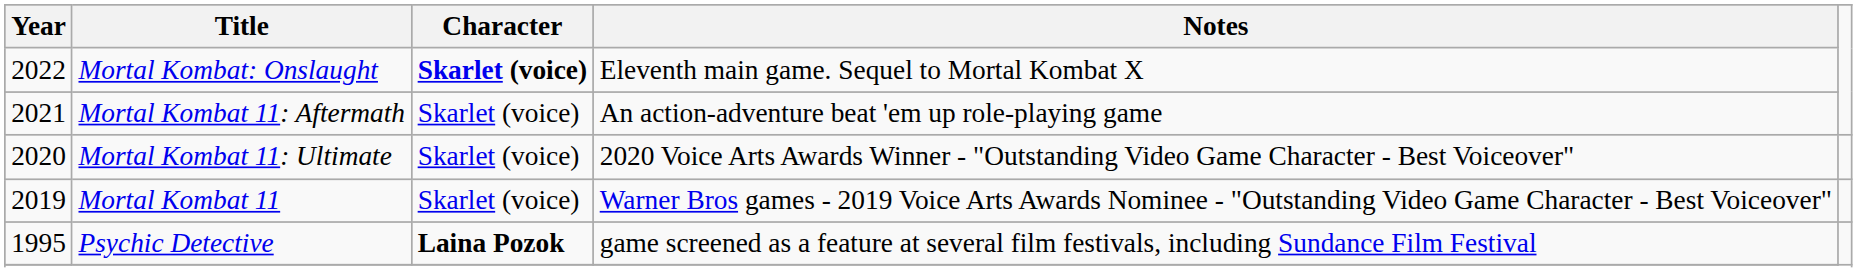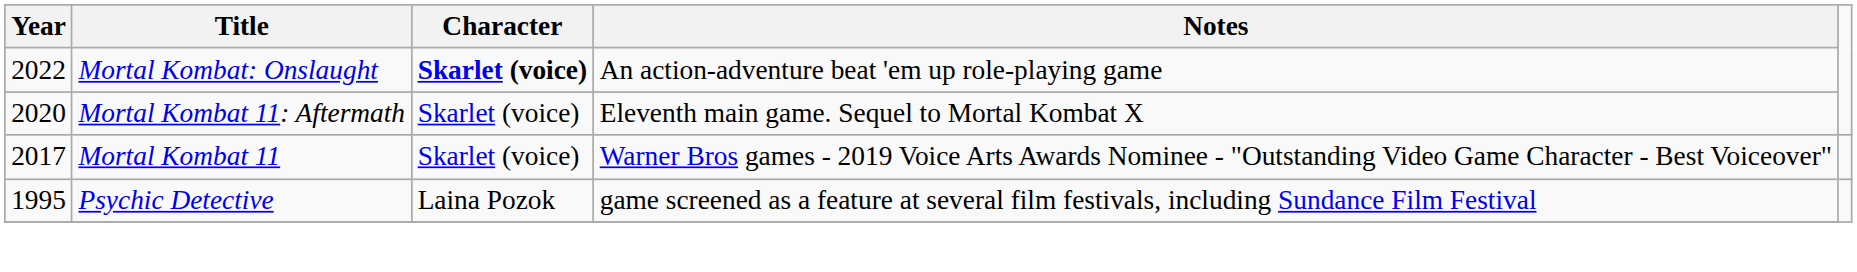 <table class="wikitable sortable">
 <tr>
 <th>Year</th>
 <th>Title</th>
 <th>Character</th>
 <th class="unsortable">Notes</th>
 </tr>
 <tr>
 <td>2022</td>
 <td><em><a href='#'>Mortal Kombat: Onslaught</a></em></td>
 <td><strong><a href='#'>Skarlet</a> (voice)</strong></td>
-<td>Eleventh main game. Sequel to Mortal Kombat X</td>
-</tr>
-<tr>
-<td>2021</td>
-<td><em><a href='#'>Mortal Kombat 11</a>: Aftermath</em></td>
-<td><a href='#'>Skarlet</a> (voice)</td>
 <td>An action-adventure beat 'em up role-playing game</td>
 </tr>
 <tr>
 <td>2020</td>
-<td><em><a href='#'>Mortal Kombat 11</a>: Ultimate </em></td>
+<td><em><a href='#'>Mortal Kombat 11</a>: Aftermath</em></td>
 <td><a href='#'>Skarlet</a> (voice)</td>
-<td>2020 Voice Arts Awards Winner - "Outstanding Video Game Character - Best Voiceover"</td>
-<td></td>
+<td>Eleventh main game. Sequel to Mortal Kombat X</td>
 </tr>
 <tr>
-<td>2019</td>
+<td>2017</td>
 <td><em><a href='#'>Mortal Kombat 11</a></em></td>
 <td><a href='#'>Skarlet</a> (voice)</td>
 <td><a href='#'>Warner Bros</a> games - 2019 Voice Arts Awards Nominee - "Outstanding Video Game Character - Best Voiceover"</td>
 <td></td>
 </tr>
 <tr>
 <td>1995</td>
 <td><em><a href='#'>Psychic Detective</a></em></td>
-<td><strong>Laina Pozok</strong></td>
+<td>Laina Pozok</td>
 <td>game screened as a feature at several film festivals, including <a href='#'>Sundance Film Festival</a></td>
 </tr>
 <tr>
 </tr>
 <tr>
 </tr>
 </table>
